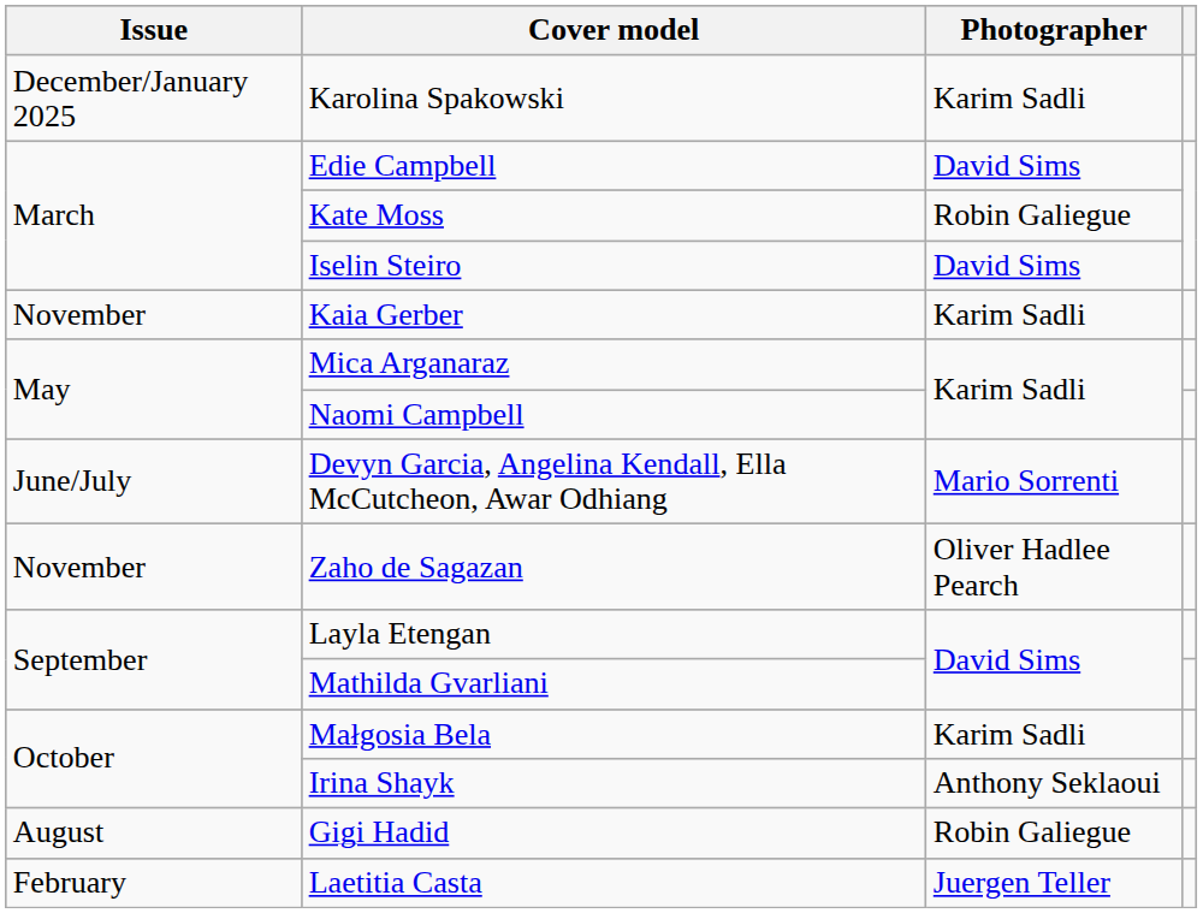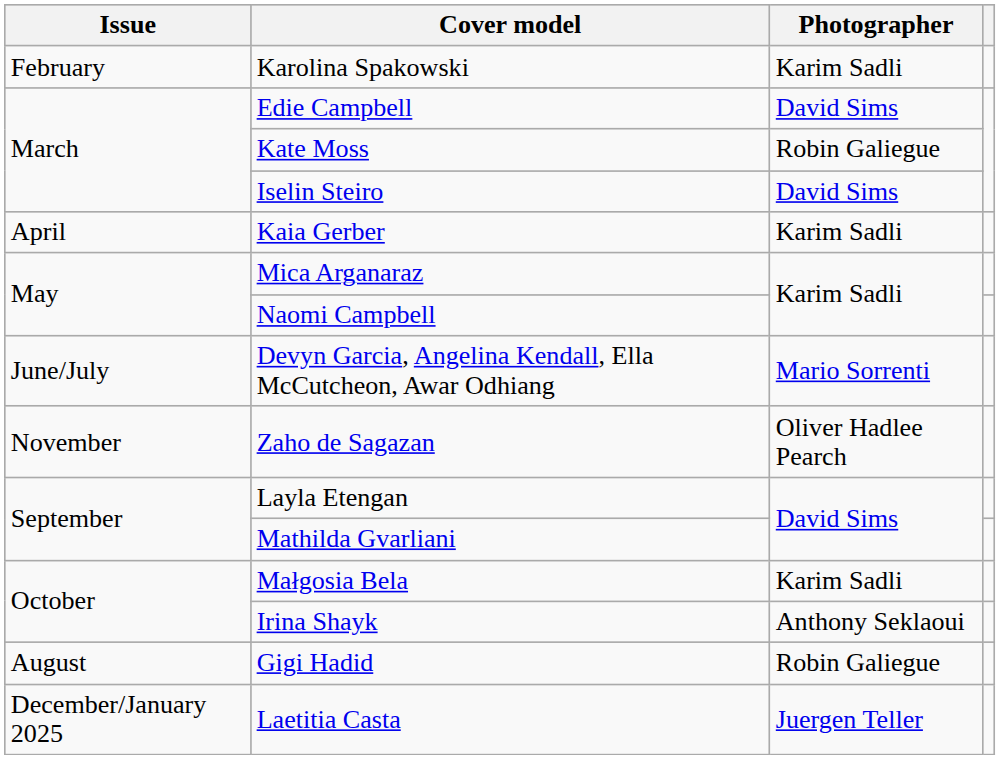 <table class="sortable wikitable">
 <tr>
 <th>Issue</th>
 <th>Cover model</th>
 <th>Photographer</th>
 <th></th>
 </tr>
 <tr>
-<td>December/January 2025</td>
+<td>February</td>
 <td>Karolina Spakowski</td>
 <td>Karim Sadli</td>
 <td></td>
 </tr>
 <tr>
 <td rowspan="3">March</td>
 <td><a href='#'>Edie Campbell</a></td>
 <td><a href='#'>David Sims</a></td>
 <td rowspan="3"></td>
 </tr>
 <tr>
 <td><a href='#'>Kate Moss</a></td>
 <td>Robin Galiegue</td>
 </tr>
 <tr>
 <td><a href='#'>Iselin Steiro</a></td>
 <td><a href='#'>David Sims</a></td>
 </tr>
 <tr>
-<td>November</td>
+<td>April</td>
 <td><a href='#'>Kaia Gerber</a></td>
 <td>Karim Sadli</td>
 <td></td>
 </tr>
 <tr>
 <td rowspan="2">May</td>
 <td><a href='#'>Mica Arganaraz</a></td>
 <td rowspan="2">Karim Sadli</td>
 <td></td>
 </tr>
 <tr>
 <td><a href='#'>Naomi Campbell</a></td>
 <td></td>
 </tr>
 <tr>
 <td>June/July</td>
 <td><a href='#'>Devyn Garcia</a>, <a href='#'>Angelina Kendall</a>, Ella McCutcheon, Awar Odhiang</td>
 <td><a href='#'>Mario Sorrenti</a></td>
 <td></td>
 </tr>
 <tr>
 <td>November</td>
 <td><a href='#'>Zaho de Sagazan</a></td>
 <td>Oliver Hadlee Pearch</td>
 <td></td>
 </tr>
 <tr>
 <td rowspan="2">September</td>
 <td>Layla Etengan</td>
 <td rowspan="2"><a href='#'>David Sims</a></td>
 <td></td>
 </tr>
 <tr>
 <td><a href='#'>Mathilda Gvarliani</a></td>
 <td></td>
 </tr>
 <tr>
 <td rowspan="2">October</td>
 <td><a href='#'>Małgosia Bela</a></td>
 <td>Karim Sadli</td>
 <td></td>
 </tr>
 <tr>
 <td><a href='#'>Irina Shayk</a></td>
 <td>Anthony Seklaoui</td>
 <td></td>
 </tr>
 <tr>
 <td>August</td>
 <td><a href='#'>Gigi Hadid</a></td>
 <td>Robin Galiegue</td>
 <td></td>
 </tr>
 <tr>
-<td>February</td>
+<td>December/January 2025</td>
 <td><a href='#'>Laetitia Casta</a></td>
 <td><a href='#'>Juergen Teller</a></td>
 <td></td>
 </tr>
 </table>
